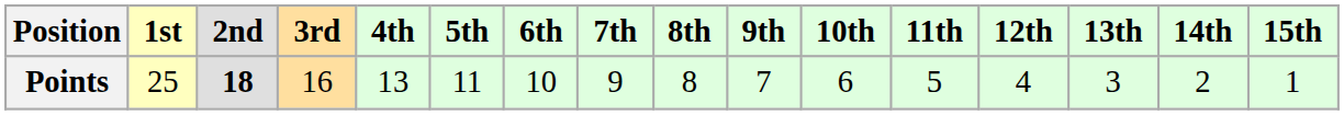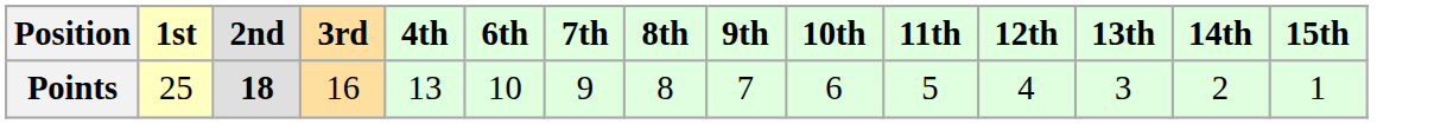 <table class="wikitable" style="font-size:85%; text-align:center">
 <tr>
 <th>Position</th>
 <td style="background:#ffffbf;"> <strong>1st</strong> </td>
 <td style="background:#dfdfdf;"> <strong>2nd</strong> </td>
 <td style="background:#ffdf9f;"> <strong>3rd</strong> </td>
 <td style="background:#dfffdf;"> <strong>4th</strong> </td>
-<td style="background:#dfffdf;"> <strong>5th</strong> </td>
 <td style="background:#dfffdf;"> <strong>6th</strong> </td>
 <td style="background:#dfffdf;"> <strong>7th</strong> </td>
 <td style="background:#dfffdf;"> <strong>8th</strong> </td>
 <td style="background:#dfffdf;"> <strong>9th</strong> </td>
 <td style="background:#dfffdf;"> <strong>10th</strong> </td>
 <td style="background:#dfffdf;"> <strong>11th</strong> </td>
 <td style="background:#dfffdf;"> <strong>12th</strong> </td>
 <td style="background:#dfffdf;"> <strong>13th</strong> </td>
 <td style="background:#dfffdf;"> <strong>14th</strong> </td>
 <td style="background:#dfffdf;"> <strong>15th</strong> </td>
 </tr>
 <tr>
 <th>Points</th>
 <td style="background:#ffffbf;">25</td>
 <td style="background:#dfdfdf;"><strong>18</strong></td>
 <td style="background:#ffdf9f;">16</td>
 <td style="background:#dfffdf;">13</td>
-<td style="background:#dfffdf;">11</td>
 <td style="background:#dfffdf;">10</td>
 <td style="background:#dfffdf;">9</td>
 <td style="background:#dfffdf;">8</td>
 <td style="background:#dfffdf;">7</td>
 <td style="background:#dfffdf;">6</td>
 <td style="background:#dfffdf;">5</td>
 <td style="background:#dfffdf;">4</td>
 <td style="background:#dfffdf;">3</td>
 <td style="background:#dfffdf;">2</td>
 <td style="background:#dfffdf;">1</td>
 </tr>
 </table>
